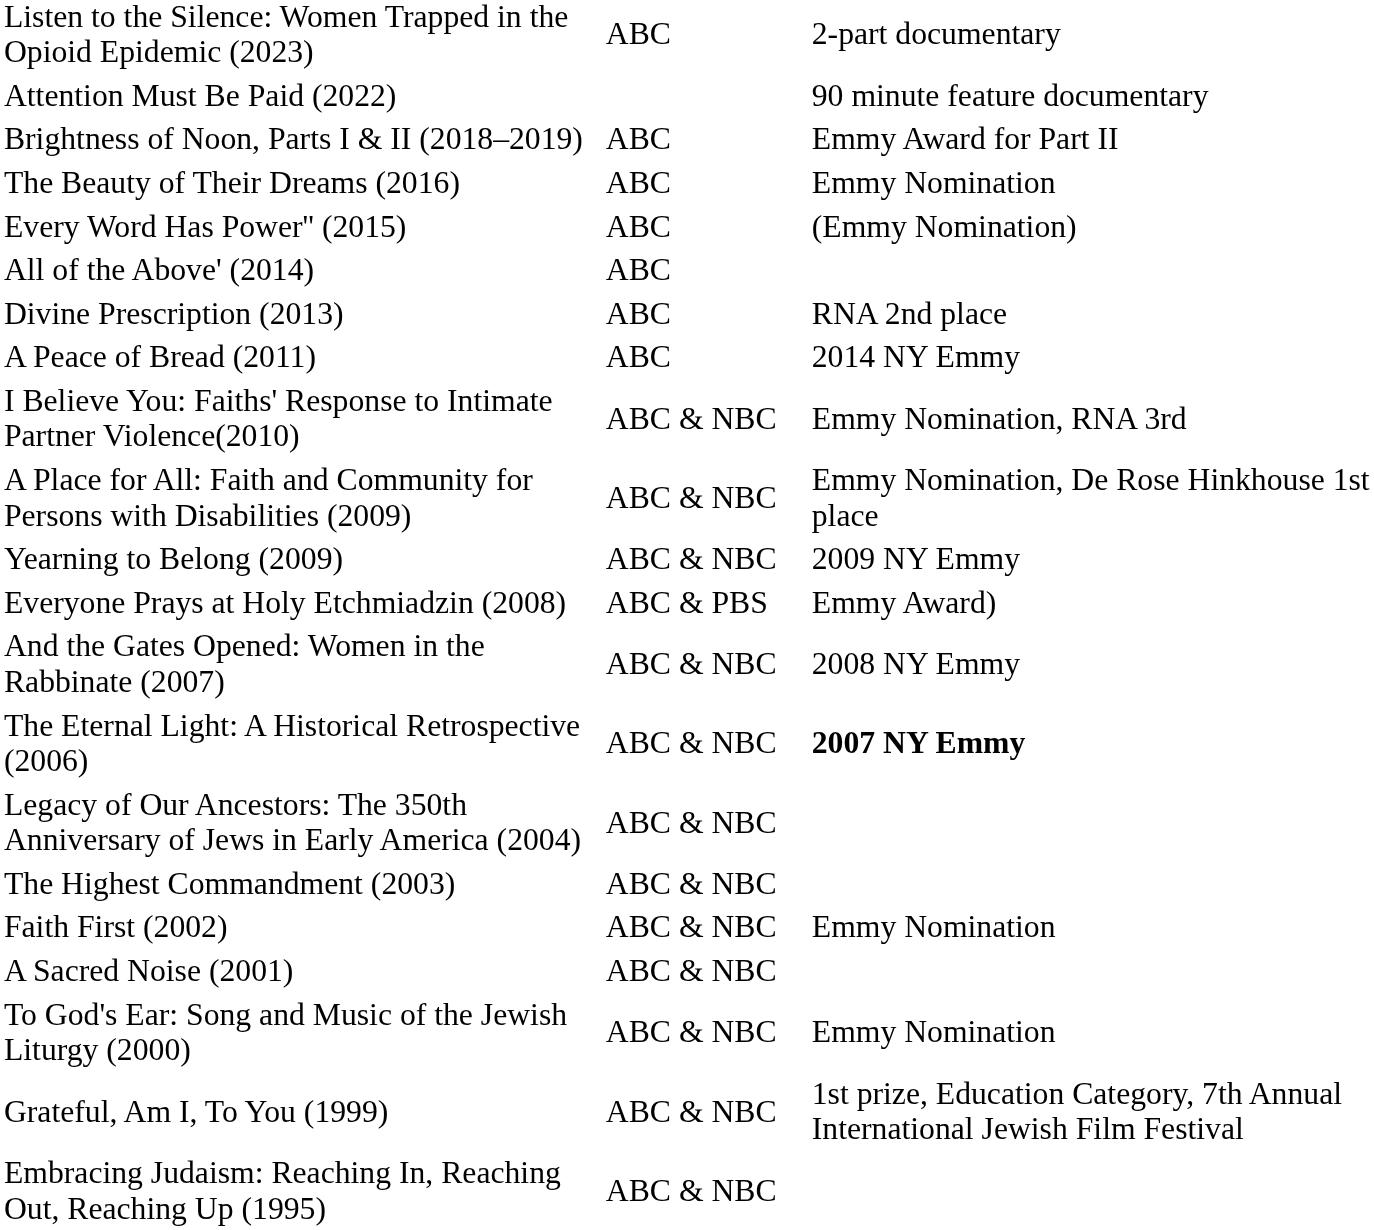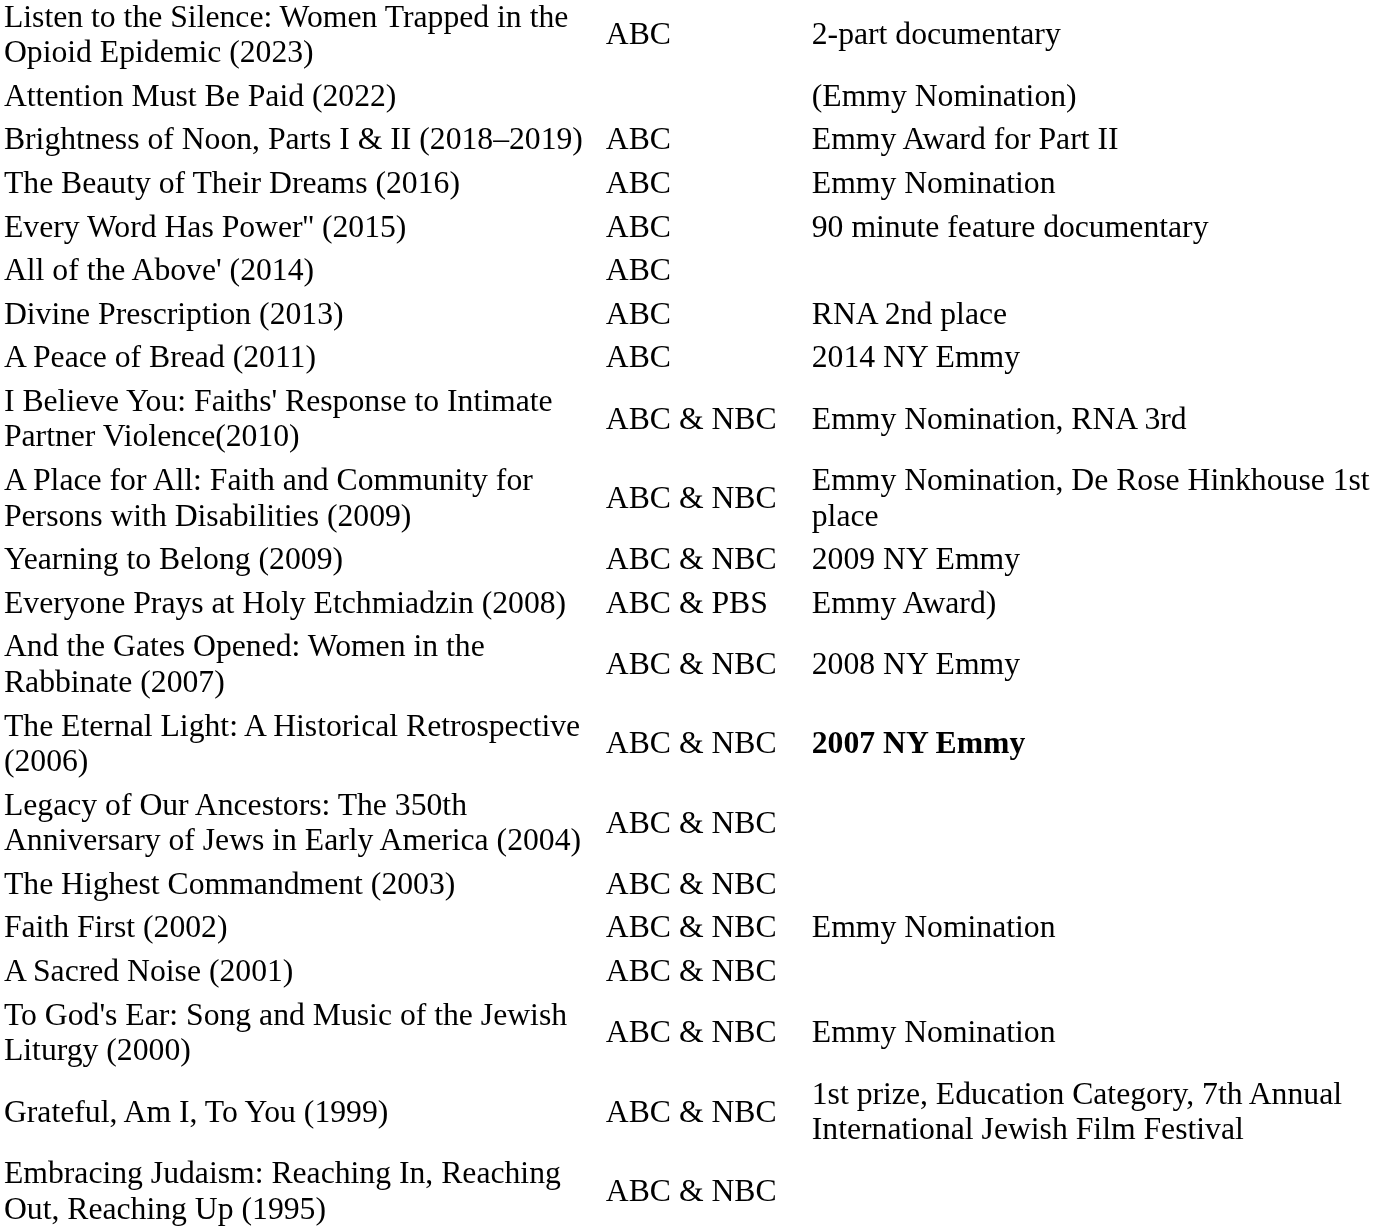 <table>
 <tr>
 <td>Listen to the Silence: Women Trapped in the Opioid Epidemic (2023)</td>
 <td>ABC</td>
 <td>2-part documentary</td>
 </tr>
 <tr>
 <td>Attention Must Be Paid (2022)</td>
 <td></td>
-<td>90 minute feature documentary</td>
+<td>(Emmy Nomination)</td>
 </tr>
 <tr>
 <td>Brightness of Noon, Parts I & II (2018–2019)</td>
 <td>ABC</td>
 <td>Emmy Award for Part II</td>
 </tr>
 <tr>
 <td width="300pt">The Beauty of Their Dreams (2016)</td>
 <td width="100pt">ABC</td>
 <td>Emmy Nomination</td>
 </tr>
 <tr>
 <td>Every Word Has Power'' (2015)</td>
 <td>ABC</td>
-<td>(Emmy Nomination)</td>
+<td>90 minute feature documentary</td>
 </tr>
 <tr>
 <td>All of the Above' (2014)</td>
 <td>ABC</td>
 <td></td>
 </tr>
 <tr>
 <td>Divine Prescription (2013)</td>
 <td>ABC</td>
 <td>RNA 2nd place</td>
 </tr>
 <tr>
 <td>A Peace of Bread (2011)</td>
 <td>ABC</td>
 <td>2014 NY Emmy</td>
 </tr>
 <tr>
 <td>I Believe You: Faiths' Response to Intimate Partner Violence(2010)</td>
 <td>ABC & NBC</td>
 <td>Emmy Nomination, RNA 3rd</td>
 </tr>
 <tr>
 <td>A Place for All: Faith and Community for Persons with Disabilities (2009)</td>
 <td>ABC & NBC</td>
 <td>Emmy Nomination, De Rose Hinkhouse 1st place</td>
 </tr>
 <tr>
 <td>Yearning to Belong (2009)</td>
 <td>ABC & NBC</td>
 <td>2009 NY Emmy</td>
 </tr>
 <tr>
 <td>Everyone Prays at Holy Etchmiadzin (2008)</td>
 <td>ABC & PBS</td>
 <td width="300pt">Emmy Award)</td>
 </tr>
 <tr>
 <td>And the Gates Opened: Women in the Rabbinate (2007)</td>
 <td>ABC & NBC</td>
 <td>2008 NY Emmy</td>
 </tr>
 <tr>
 <td>The Eternal Light: A Historical Retrospective (2006)</td>
 <td>ABC & NBC</td>
 <td><strong>2007 NY Emmy</strong></td>
 </tr>
 <tr>
 <td>Legacy of Our Ancestors: The 350th Anniversary of Jews in Early America (2004)</td>
 <td>ABC & NBC</td>
 <td></td>
 </tr>
 <tr>
 <td>The Highest Commandment (2003)</td>
 <td>ABC & NBC</td>
 <td></td>
 </tr>
 <tr>
 <td>Faith First (2002)</td>
 <td>ABC & NBC</td>
 <td>Emmy Nomination</td>
 </tr>
 <tr>
 <td>A Sacred Noise (2001)</td>
 <td>ABC & NBC</td>
 <td></td>
 </tr>
 <tr>
 <td>To God's Ear: Song and Music of the Jewish Liturgy (2000)</td>
 <td>ABC & NBC</td>
 <td>Emmy Nomination</td>
 </tr>
 <tr>
 <td>Grateful, Am I, To You (1999)</td>
 <td>ABC  & NBC</td>
 <td>1st prize, Education Category, 7th Annual International Jewish Film Festival</td>
 </tr>
 <tr>
 <td>Embracing Judaism: Reaching In, Reaching Out, Reaching Up (1995)</td>
 <td>ABC  & NBC</td>
 <td></td>
 </tr>
 </table>
